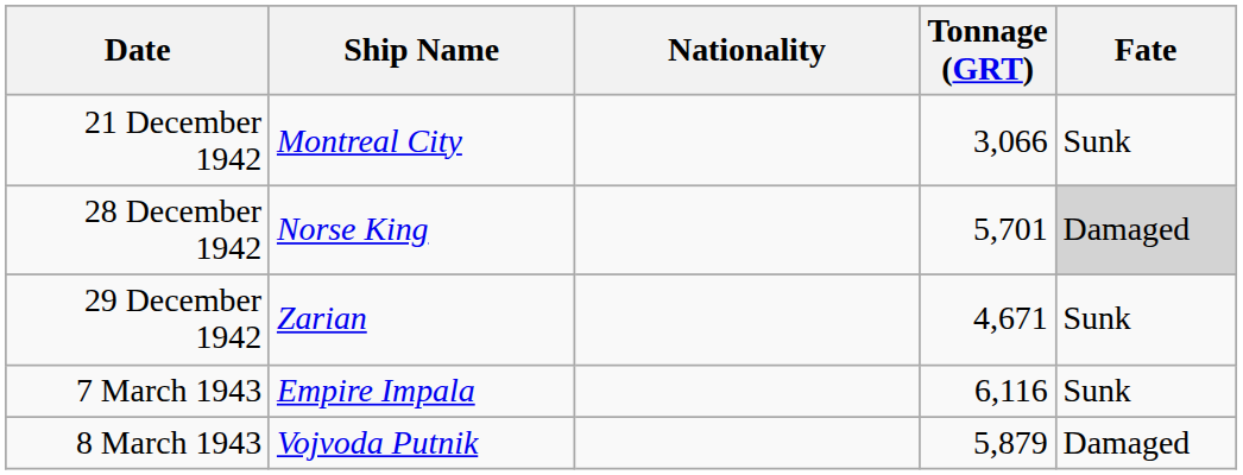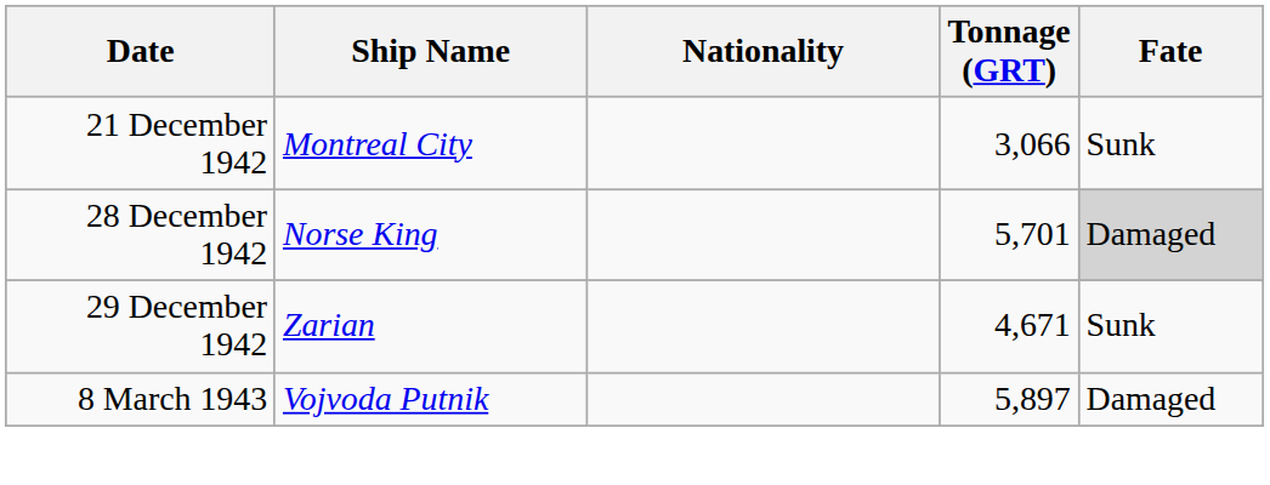 <table class="wikitable sortable">
 <tr>
 <th width="120px">Date</th>
 <th width="140px">Ship Name</th>
 <th width="160px">Nationality</th>
 <th width="25px">Tonnage<br>(<a href='#'>GRT</a>)</th>
 <th width="80px">Fate</th>
 </tr>
 <tr>
 <td align="right">21 December 1942</td>
 <td align="left"><a href='#'><em>Montreal City</em></a></td>
 <td align="left"></td>
 <td align="right">3,066</td>
 <td align="left">Sunk</td>
 </tr>
 <tr>
 <td align="right">28 December 1942</td>
 <td align="left"><a href='#'><em>Norse King</em></a></td>
 <td align="left"></td>
 <td align="right">5,701</td>
 <td align="left" style="background: lightgrey;">Damaged</td>
 </tr>
 <tr>
 <td align="right">29 December 1942</td>
 <td align="left"><a href='#'><em>Zarian</em></a></td>
 <td align="left"></td>
 <td align="right">4,671</td>
 <td align="left">Sunk</td>
 </tr>
 <tr>
-<td align="right">7 March 1943</td>
-<td align="left"><a href='#'><em>Empire Impala</em></a></td>
-<td align="left"></td>
-<td align="right">6,116</td>
-<td align="left">Sunk</td>
-</tr>
-<tr>
 <td align="right">8 March 1943</td>
 <td align="left"><a href='#'><em>Vojvoda Putnik</em></a></td>
 <td align="left"></td>
-<td align="right">5,879</td>
+<td align="right">5,897</td>
 <td align="left">Damaged</td>
 </tr>
 </table>
